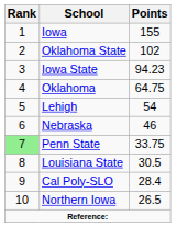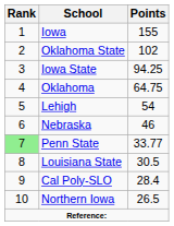 <table class="wikitable" style="text-align:center">
 <tr>
 <th>Rank</th>
 <th>School</th>
 <th>Points</th>
 </tr>
 <tr>
 <td>1</td>
 <td align=left><a href='#'>Iowa</a></td>
 <td>155</td>
 </tr>
 <tr>
 <td>2</td>
 <td align=left><a href='#'>Oklahoma State</a></td>
 <td>102</td>
 </tr>
 <tr>
 <td>3</td>
 <td align=left><a href='#'>Iowa State</a></td>
-<td>94.23</td>
+<td>94.25</td>
 </tr>
 <tr>
 <td>4</td>
 <td align=left><a href='#'>Oklahoma</a></td>
 <td>64.75</td>
 </tr>
 <tr>
 <td>5</td>
 <td align=left><a href='#'>Lehigh</a></td>
 <td>54</td>
 </tr>
 <tr>
 <td>6</td>
 <td align=left><a href='#'>Nebraska</a></td>
 <td>46</td>
 </tr>
 <tr>
 <td style="background: lightgreen;">7</td>
 <td align=left><a href='#'>Penn State</a></td>
-<td>33.75</td>
+<td>33.77</td>
 </tr>
 <tr>
 <td>8</td>
 <td align=left><a href='#'>Louisiana State</a></td>
 <td>30.5</td>
 </tr>
 <tr>
 <td>9</td>
 <td align=left><a href='#'>Cal Poly-SLO</a></td>
 <td>28.4</td>
 </tr>
 <tr>
 <td>10</td>
 <td align=left><a href='#'>Northern Iowa</a></td>
 <td>26.5</td>
 </tr>
 <tr>
 <td colspan="3"  style="font-size:8pt; text-align:center;"><strong>Reference:</strong></td>
 </tr>
 </table>
